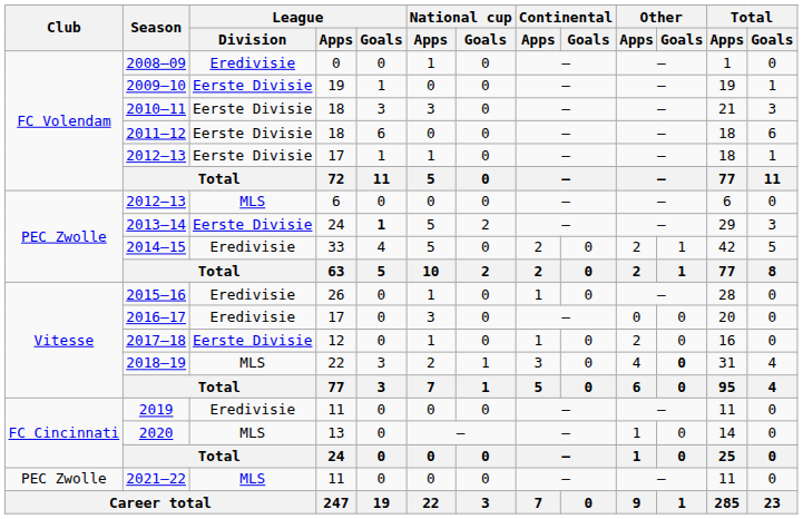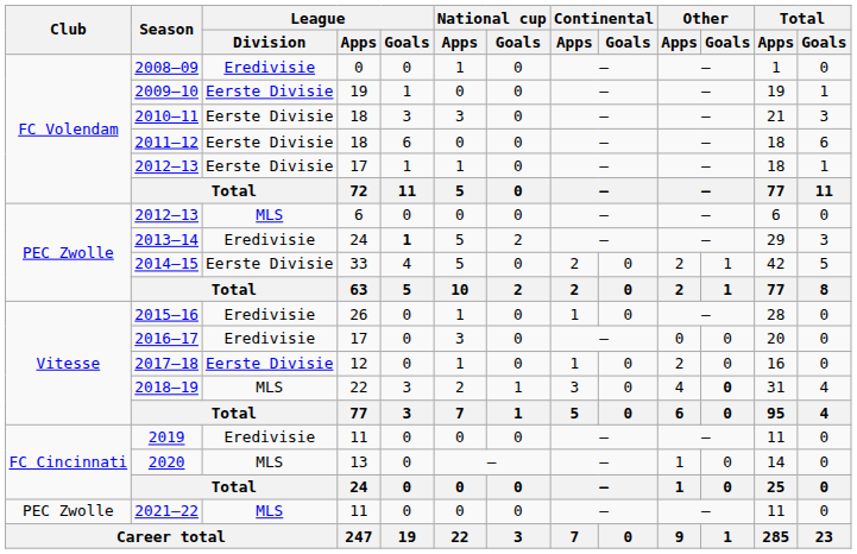 <table class="wikitable" style="text-align:center">
 <tr>
 <th rowspan="2">Club</th>
 <th rowspan="2">Season</th>
 <th colspan="3">League</th>
 <th colspan="2">National cup</th>
 <th colspan="2">Continental</th>
 <th colspan="2">Other</th>
 <th colspan="2">Total</th>
 </tr>
 <tr>
 <th>Division</th>
 <th>Apps</th>
 <th>Goals</th>
 <th>Apps</th>
 <th>Goals</th>
 <th>Apps</th>
 <th>Goals</th>
 <th>Apps</th>
 <th>Goals</th>
 <th>Apps</th>
 <th>Goals</th>
 </tr>
 <tr>
 <td rowspan="6"><a href='#'>FC Volendam</a></td>
 <td><a href='#'>2008–09</a></td>
 <td><a href='#'>Eredivisie</a></td>
 <td>0</td>
 <td>0</td>
 <td>1</td>
 <td>0</td>
 <td colspan="2">—</td>
 <td colspan="2">—</td>
 <td>1</td>
 <td>0</td>
 </tr>
 <tr>
 <td><a href='#'>2009–10</a></td>
 <td><a href='#'>Eerste Divisie</a></td>
 <td>19</td>
 <td>1</td>
 <td>0</td>
 <td>0</td>
 <td colspan="2">—</td>
 <td colspan="2">—</td>
 <td>19</td>
 <td>1</td>
 </tr>
 <tr>
 <td><a href='#'>2010–11</a></td>
 <td>Eerste Divisie</td>
 <td>18</td>
 <td>3</td>
 <td>3</td>
 <td>0</td>
 <td colspan="2">—</td>
 <td colspan="2">—</td>
 <td>21</td>
 <td>3</td>
 </tr>
 <tr>
 <td><a href='#'>2011–12</a></td>
 <td>Eerste Divisie</td>
 <td>18</td>
 <td>6</td>
 <td>0</td>
 <td>0</td>
 <td colspan="2">—</td>
 <td colspan="2">—</td>
 <td>18</td>
 <td>6</td>
 </tr>
 <tr>
 <td><a href='#'>2012–13</a></td>
 <td>Eerste Divisie</td>
 <td>17</td>
 <td>1</td>
 <td>1</td>
 <td>0</td>
 <td colspan="2">—</td>
 <td colspan="2">—</td>
 <td>18</td>
 <td>1</td>
 </tr>
 <tr>
 <th colspan="2">Total</th>
 <th>72</th>
 <th>11</th>
 <th>5</th>
 <th>0</th>
 <th colspan="2">—</th>
 <th colspan="2">—</th>
 <th>77</th>
 <th>11</th>
 </tr>
 <tr>
 <td rowspan="4"><a href='#'>PEC Zwolle</a></td>
 <td><a href='#'>2012–13</a></td>
 <td><a href='#'>MLS</a></td>
 <td>6</td>
 <td>0</td>
 <td>0</td>
 <td>0</td>
 <td colspan="2">—</td>
 <td colspan="2">—</td>
 <td>6</td>
 <td>0</td>
 </tr>
 <tr>
 <td><a href='#'>2013–14</a></td>
-<td><a href='#'>Eerste Divisie</a></td>
+<td>Eredivisie</td>
 <td>24</td>
 <td><strong>1</strong></td>
 <td>5</td>
 <td>2</td>
 <td colspan="2">—</td>
 <td colspan="2">—</td>
 <td>29</td>
 <td>3</td>
 </tr>
 <tr>
 <td><a href='#'>2014–15</a></td>
-<td>Eredivisie</td>
+<td>Eerste Divisie</td>
 <td>33</td>
 <td>4</td>
 <td>5</td>
 <td>0</td>
 <td>2</td>
 <td>0</td>
 <td>2</td>
 <td>1</td>
 <td>42</td>
 <td>5</td>
 </tr>
 <tr>
 <th colspan="2">Total</th>
 <th>63</th>
 <th>5</th>
 <th>10</th>
 <th>2</th>
 <th>2</th>
 <th>0</th>
 <th>2</th>
 <th>1</th>
 <th>77</th>
 <th>8</th>
 </tr>
 <tr>
 <td rowspan="5"><a href='#'>Vitesse</a></td>
 <td><a href='#'>2015–16</a></td>
 <td>Eredivisie</td>
 <td>26</td>
 <td>0</td>
 <td>1</td>
 <td>0</td>
 <td>1</td>
 <td>0</td>
 <td colspan="2">—</td>
 <td>28</td>
 <td>0</td>
 </tr>
 <tr>
 <td><a href='#'>2016–17</a></td>
 <td>Eredivisie</td>
 <td>17</td>
 <td>0</td>
 <td>3</td>
 <td>0</td>
 <td colspan="2">—</td>
 <td>0</td>
 <td>0</td>
 <td>20</td>
 <td>0</td>
 </tr>
 <tr>
 <td><a href='#'>2017–18</a></td>
 <td><a href='#'>Eerste Divisie</a></td>
 <td>12</td>
 <td>0</td>
 <td>1</td>
 <td>0</td>
 <td>1</td>
 <td>0</td>
 <td>2</td>
 <td>0</td>
 <td>16</td>
 <td>0</td>
 </tr>
 <tr>
 <td><a href='#'>2018–19</a></td>
 <td>MLS</td>
 <td>22</td>
 <td>3</td>
 <td>2</td>
 <td>1</td>
 <td>3</td>
 <td>0</td>
 <td>4</td>
 <td><strong>0</strong></td>
 <td>31</td>
 <td>4</td>
 </tr>
 <tr>
 <th colspan="2">Total</th>
 <th>77</th>
 <th>3</th>
 <th>7</th>
 <th>1</th>
 <th>5</th>
 <th>0</th>
 <th>6</th>
 <th>0</th>
 <th>95</th>
 <th>4</th>
 </tr>
 <tr>
 <td rowspan="3"><a href='#'>FC Cincinnati</a></td>
 <td><a href='#'>2019</a></td>
 <td>Eredivisie</td>
 <td>11</td>
 <td>0</td>
 <td>0</td>
 <td>0</td>
 <td colspan="2">—</td>
 <td colspan="2">—</td>
 <td>11</td>
 <td>0</td>
 </tr>
 <tr>
 <td><a href='#'>2020</a></td>
 <td>MLS</td>
 <td>13</td>
 <td>0</td>
 <td colspan="2">—</td>
 <td colspan="2">—</td>
 <td>1</td>
 <td>0</td>
 <td>14</td>
 <td>0</td>
 </tr>
 <tr>
 <th colspan="2">Total</th>
 <th>24</th>
 <th>0</th>
 <th>0</th>
 <th>0</th>
 <th colspan="2">—</th>
 <th>1</th>
 <th>0</th>
 <th>25</th>
 <th>0</th>
 </tr>
 <tr>
 <td>PEC Zwolle</td>
 <td><a href='#'>2021–22</a></td>
 <td><a href='#'>MLS</a></td>
 <td>11</td>
 <td>0</td>
 <td>0</td>
 <td>0</td>
 <td colspan="2">—</td>
 <td colspan="2">—</td>
 <td>11</td>
 <td>0</td>
 </tr>
 <tr>
 <th colspan="3">Career total</th>
 <th>247</th>
 <th>19</th>
 <th>22</th>
 <th>3</th>
 <th>7</th>
 <th>0</th>
 <th>9</th>
 <th>1</th>
 <th>285</th>
 <th>23</th>
 </tr>
 </table>
